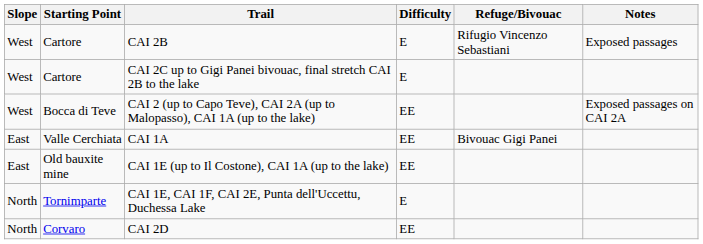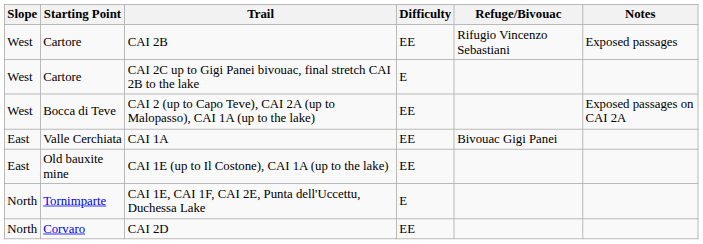 <table class="wikitable sortable">
 <tr>
 <th>Slope</th>
 <th>Starting Point</th>
 <th>Trail</th>
 <th>Difficulty</th>
 <th>Refuge/Bivouac</th>
 <th>Notes</th>
 </tr>
 <tr>
 <td>West</td>
 <td>Cartore</td>
 <td>CAI 2B</td>
-<td>E</td>
+<td>EE</td>
 <td>Rifugio Vincenzo Sebastiani</td>
 <td>Exposed passages</td>
 </tr>
 <tr>
 <td>West</td>
 <td>Cartore</td>
 <td>CAI 2C up to Gigi Panei bivouac, final stretch CAI 2B to the lake</td>
 <td>E</td>
 <td></td>
 <td></td>
 </tr>
 <tr>
 <td>West</td>
 <td>Bocca di Teve</td>
 <td>CAI 2 (up to Capo Teve), CAI 2A (up to Malopasso), CAI 1A (up to the lake)</td>
 <td>EE</td>
 <td></td>
 <td>Exposed passages on CAI 2A</td>
 </tr>
 <tr>
 <td>East</td>
 <td>Valle Cerchiata</td>
 <td>CAI 1A</td>
 <td>EE</td>
 <td>Bivouac Gigi Panei</td>
 <td></td>
 </tr>
 <tr>
 <td>East</td>
 <td>Old bauxite mine</td>
 <td>CAI 1E (up to Il Costone), CAI 1A (up to the lake)</td>
 <td>EE</td>
 <td></td>
 <td></td>
 </tr>
 <tr>
 <td>North</td>
 <td><a href='#'>Tornimparte</a></td>
 <td>CAI 1E, CAI 1F, CAI 2E, Punta dell'Uccettu, Duchessa Lake</td>
 <td>E</td>
 <td></td>
 <td></td>
 </tr>
 <tr>
 <td>North</td>
 <td><a href='#'>Corvaro</a></td>
 <td>CAI 2D</td>
 <td>EE</td>
 <td></td>
 <td></td>
 </tr>
 </table>
